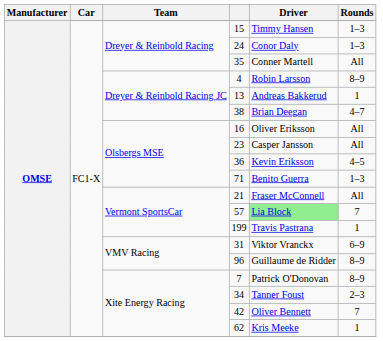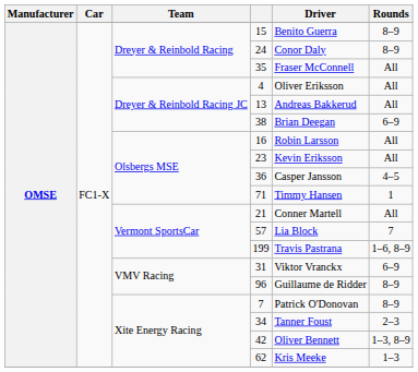 <table class="wikitable" style="font-size:85%;">
 <tr>
 <th>Manufacturer</th>
 <th>Car</th>
 <th>Team</th>
 <th></th>
 <th>Driver</th>
 <th>Rounds</th>
 </tr>
 <tr>
 <th rowspan="20"><a href='#'>OMSE</a></th>
 </tr>
 <tr>
 <td rowspan="19">FC1-X</td>
 <td rowspan="3"> <a href='#'>Dreyer & Reinbold Racing</a></td>
 <td align="center">15</td>
-<td> <a href='#'>Timmy Hansen</a></td>
-<td align="center">1–3</td>
+<td> <a href='#'>Benito Guerra</a></td>
+<td align="center">8–9</td>
 </tr>
 <tr>
 <td align="center">24</td>
 <td> <a href='#'>Conor Daly</a></td>
-<td align="center">1–3</td>
+<td align="center">8–9</td>
 </tr>
 <tr>
 <td align="center">35</td>
-<td> Conner Martell</td>
+<td>  <a href='#'>Fraser McConnell</a></td>
 <td align="center">All</td>
 </tr>
 <tr>
 <td rowspan="3"> <a href='#'>Dreyer & Reinbold Racing JC</a></td>
 <td align="center">4</td>
-<td> <a href='#'>Robin Larsson</a></td>
-<td align="center">8–9</td>
+<td> Oliver Eriksson</td>
+<td align="center">All</td>
 </tr>
 <tr>
 <td align="center">13</td>
 <td> <a href='#'>Andreas Bakkerud</a></td>
-<td align="center">1</td>
+<td align="center">All</td>
 </tr>
 <tr>
 <td align="center">38</td>
 <td> <a href='#'>Brian Deegan</a></td>
-<td align="center">4–7</td>
+<td align="center">6–9</td>
 </tr>
 <tr>
 <td rowspan="4"> <a href='#'>Olsbergs MSE</a></td>
 <td align="center">16</td>
-<td> Oliver Eriksson</td>
+<td> <a href='#'>Robin Larsson</a></td>
 <td align="center">All</td>
 </tr>
 <tr>
 <td align="center">23</td>
-<td> Casper Jansson</td>
+<td> <a href='#'>Kevin Eriksson</a></td>
 <td align="center">All</td>
 </tr>
 <tr>
 <td align="center">36</td>
-<td> <a href='#'>Kevin Eriksson</a></td>
+<td> Casper Jansson</td>
 <td align="center">4–5</td>
 </tr>
 <tr>
 <td align="center">71</td>
-<td> <a href='#'>Benito Guerra</a></td>
-<td align="center">1–3</td>
+<td> <a href='#'>Timmy Hansen</a></td>
+<td align="center">1</td>
 </tr>
 <tr>
 <td rowspan="3"> <a href='#'>Vermont SportsCar</a></td>
 <td align="center">21</td>
-<td>  <a href='#'>Fraser McConnell</a></td>
+<td> Conner Martell</td>
 <td align="center">All</td>
 </tr>
 <tr>
 <td align="center">57</td>
-<td style="background: lightgreen;"> <a href='#'>Lia Block</a></td>
+<td> <a href='#'>Lia Block</a></td>
 <td align="center">7</td>
 </tr>
 <tr>
 <td align="center">199</td>
 <td> <a href='#'>Travis Pastrana</a></td>
-<td align="center">1</td>
+<td align="center">1–6, 8–9</td>
 </tr>
 <tr>
 <td rowspan="2"> VMV Racing</td>
 <td align="center">31</td>
 <td> Viktor Vranckx</td>
 <td align="center">6–9</td>
 </tr>
 <tr>
 <td align="center">96</td>
 <td> Guillaume de Ridder</td>
 <td align="center">8–9</td>
 </tr>
 <tr>
 <td rowspan="4"> Xite Energy Racing</td>
 <td align="center">7</td>
 <td> Patrick O'Donovan</td>
 <td align="center">8–9</td>
 </tr>
 <tr>
 <td align="center">34</td>
 <td> <a href='#'>Tanner Foust</a></td>
 <td align="center">2–3</td>
 </tr>
 <tr>
 <td align="center">42</td>
 <td> <a href='#'>Oliver Bennett</a></td>
-<td align="center">7</td>
+<td align="center">1–3, 8–9</td>
 </tr>
 <tr>
 <td align="center">62</td>
 <td> <a href='#'>Kris Meeke</a></td>
-<td align="center">1</td>
+<td align="center">1–3</td>
 </tr>
 <tr>
 </tr>
 </table>
